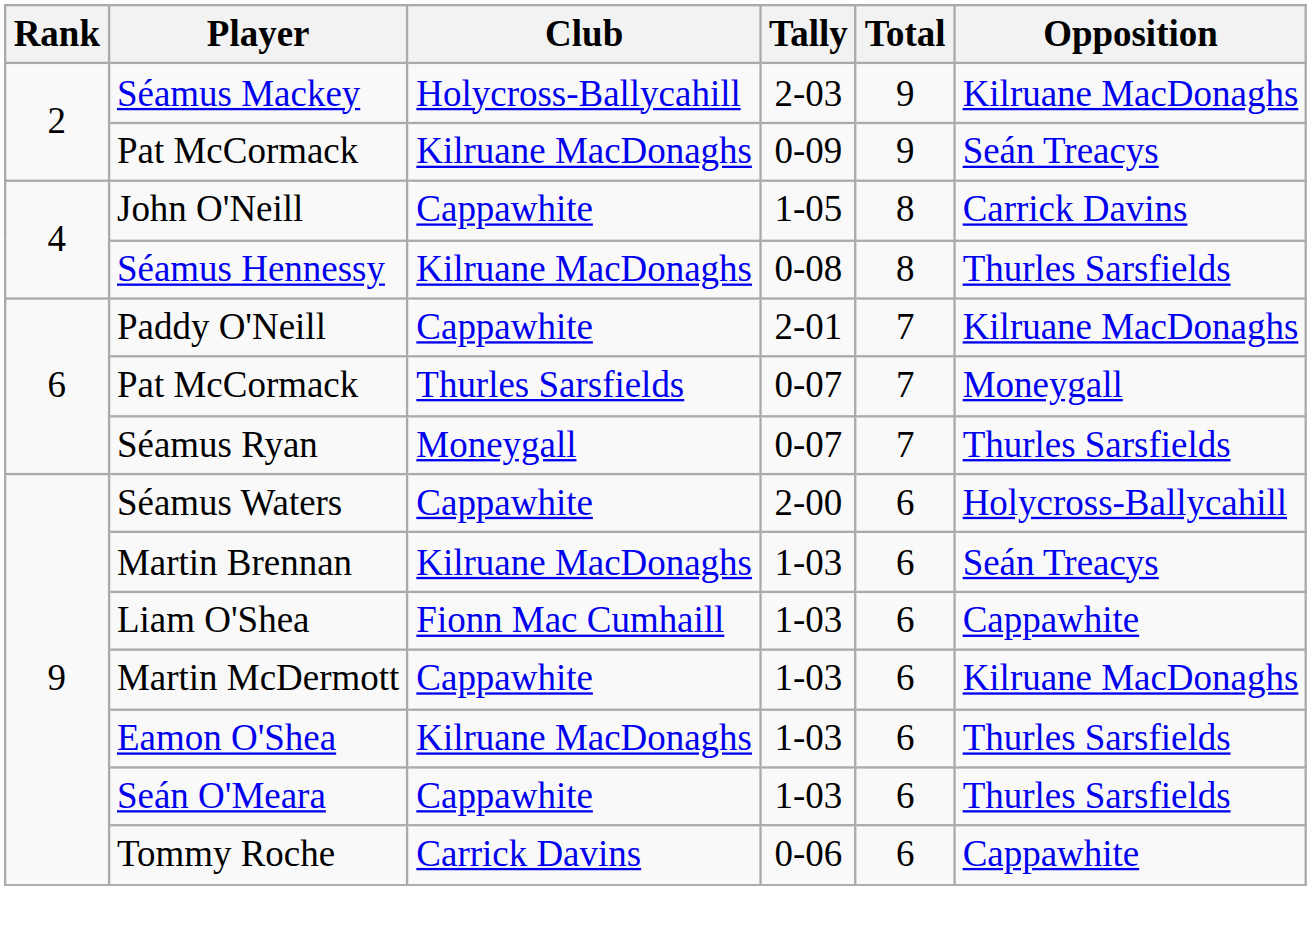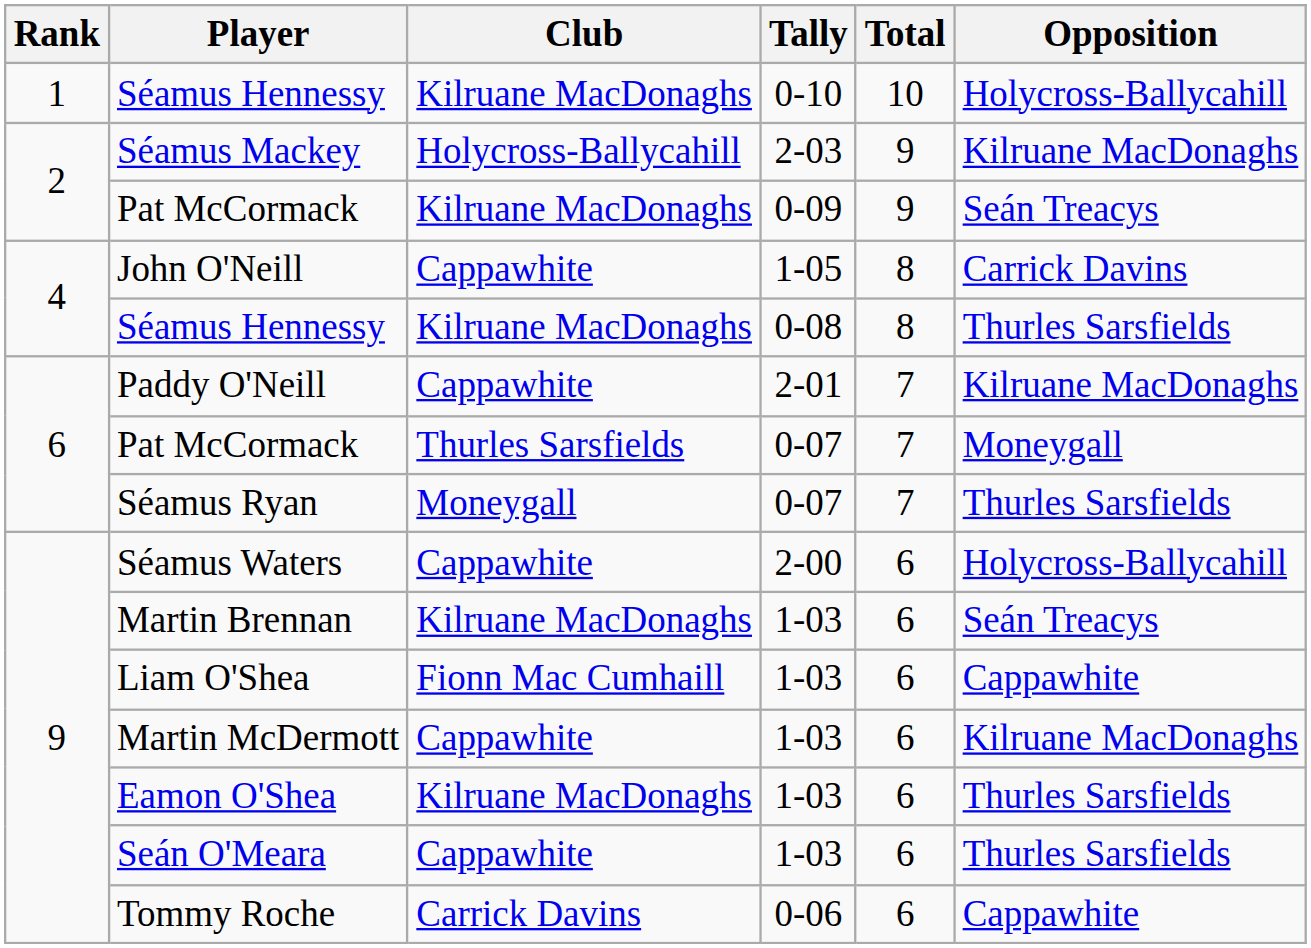 <table class="wikitable">
 <tr>
 <th>Rank</th>
 <th>Player</th>
 <th>Club</th>
 <th>Tally</th>
 <th>Total</th>
 <th>Opposition</th>
+</tr>
+<tr>
+<td rowspan="1" style="text-align:center;">1</td>
+<td><a href='#'>Séamus Hennessy</a></td>
+<td><a href='#'>Kilruane MacDonaghs</a></td>
+<td align=center>0-10</td>
+<td align=center>10</td>
+<td><a href='#'>Holycross-Ballycahill</a></td>
 </tr>
 <tr>
 <td rowspan="2" style="text-align:center;">2</td>
 <td><a href='#'>Séamus Mackey</a></td>
 <td><a href='#'>Holycross-Ballycahill</a></td>
 <td align=center>2-03</td>
 <td align=center>9</td>
 <td><a href='#'>Kilruane MacDonaghs</a></td>
 </tr>
 <tr>
 <td>Pat McCormack</td>
 <td><a href='#'>Kilruane MacDonaghs</a></td>
 <td align=center>0-09</td>
 <td align=center>9</td>
 <td><a href='#'>Seán Treacys</a></td>
 </tr>
 <tr>
 <td rowspan="2" style="text-align:center;">4</td>
 <td>John O'Neill</td>
 <td><a href='#'>Cappawhite</a></td>
 <td align=center>1-05</td>
 <td align=center>8</td>
 <td><a href='#'>Carrick Davins</a></td>
 </tr>
 <tr>
 <td><a href='#'>Séamus Hennessy</a></td>
 <td><a href='#'>Kilruane MacDonaghs</a></td>
 <td align=center>0-08</td>
 <td align=center>8</td>
 <td><a href='#'>Thurles Sarsfields</a></td>
 </tr>
 <tr>
 <td rowspan="3" style="text-align:center;">6</td>
 <td>Paddy O'Neill</td>
 <td><a href='#'>Cappawhite</a></td>
 <td align=center>2-01</td>
 <td align=center>7</td>
 <td><a href='#'>Kilruane MacDonaghs</a></td>
 </tr>
 <tr>
 <td>Pat McCormack</td>
 <td><a href='#'>Thurles Sarsfields</a></td>
 <td align=center>0-07</td>
 <td align=center>7</td>
 <td><a href='#'>Moneygall</a></td>
 </tr>
 <tr>
 <td>Séamus Ryan</td>
 <td><a href='#'>Moneygall</a></td>
 <td align=center>0-07</td>
 <td align=center>7</td>
 <td><a href='#'>Thurles Sarsfields</a></td>
 </tr>
 <tr>
 <td rowspan="7" style="text-align:center;">9</td>
 <td>Séamus Waters</td>
 <td><a href='#'>Cappawhite</a></td>
 <td align=center>2-00</td>
 <td align=center>6</td>
 <td><a href='#'>Holycross-Ballycahill</a></td>
 </tr>
 <tr>
 <td>Martin Brennan</td>
 <td><a href='#'>Kilruane MacDonaghs</a></td>
 <td align=center>1-03</td>
 <td align=center>6</td>
 <td><a href='#'>Seán Treacys</a></td>
 </tr>
 <tr>
 <td>Liam O'Shea</td>
 <td><a href='#'>Fionn Mac Cumhaill</a></td>
 <td align=center>1-03</td>
 <td align=center>6</td>
 <td><a href='#'>Cappawhite</a></td>
 </tr>
 <tr>
 <td>Martin McDermott</td>
 <td><a href='#'>Cappawhite</a></td>
 <td align=center>1-03</td>
 <td align=center>6</td>
 <td><a href='#'>Kilruane MacDonaghs</a></td>
 </tr>
 <tr>
 <td><a href='#'>Eamon O'Shea</a></td>
 <td><a href='#'>Kilruane MacDonaghs</a></td>
 <td align=center>1-03</td>
 <td align=center>6</td>
 <td><a href='#'>Thurles Sarsfields</a></td>
 </tr>
 <tr>
 <td><a href='#'>Seán O'Meara</a></td>
 <td><a href='#'>Cappawhite</a></td>
 <td align=center>1-03</td>
 <td align=center>6</td>
 <td><a href='#'>Thurles Sarsfields</a></td>
 </tr>
 <tr>
 <td>Tommy Roche</td>
 <td><a href='#'>Carrick Davins</a></td>
 <td align=center>0-06</td>
 <td align=center>6</td>
 <td><a href='#'>Cappawhite</a></td>
 </tr>
 </table>
